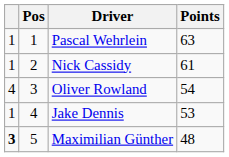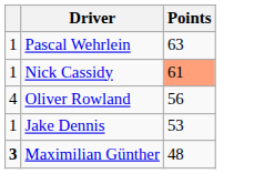 <table class="wikitable" style="font-size: 85%;">
 <tr>
 <th></th>
-<th>Pos</th>
 <th>Driver</th>
 <th>Points</th>
 </tr>
 <tr>
 <td align="left"> 1</td>
-<td align="center">1</td>
 <td> <a href='#'>Pascal Wehrlein</a></td>
 <td align="left">63</td>
 </tr>
 <tr>
 <td align="left"> 1</td>
-<td align="center">2</td>
 <td> <a href='#'>Nick Cassidy</a></td>
-<td align="left">61</td>
+<td align="left" style="background: lightsalmon;">61</td>
 </tr>
 <tr>
 <td align="left"> 4</td>
-<td align="center">3</td>
 <td> <a href='#'>Oliver Rowland</a></td>
-<td align="left">54</td>
+<td align="left">56</td>
 </tr>
 <tr>
 <td align="left"> 1</td>
-<td align="center">4</td>
 <td> <a href='#'>Jake Dennis</a></td>
 <td align="left">53</td>
 </tr>
 <tr>
 <td align="left"><strong> 3</strong></td>
-<td align="center">5</td>
 <td> <a href='#'>Maximilian Günther</a></td>
 <td align="left">48</td>
 </tr>
 </table>
